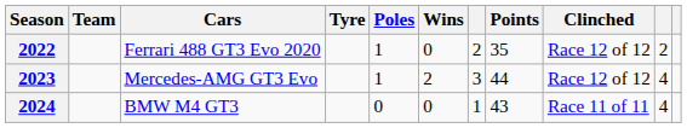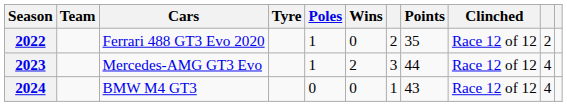 <table class="wikitable">
 <tr>
 <th>Season</th>
 <th>Team</th>
 <th>Cars</th>
 <th>Tyre</th>
 <th><a href='#'>Poles</a></th>
 <th>Wins</th>
 <th></th>
 <th>Points</th>
 <th>Clinched</th>
 <th></th>
 <th></th>
 </tr>
 <tr>
 <th><a href='#'>2022</a></th>
 <td></td>
 <td><a href='#'>Ferrari 488 GT3 Evo 2020</a></td>
 <td></td>
 <td>1</td>
 <td>0</td>
 <td>2</td>
 <td>35</td>
 <td><a href='#'>Race 12</a> of 12</td>
 <td>2</td>
 <td></td>
 </tr>
 <tr>
 <th><a href='#'>2023</a></th>
 <td></td>
 <td><a href='#'>Mercedes-AMG GT3 Evo</a></td>
 <td></td>
 <td>1</td>
 <td>2</td>
 <td>3</td>
 <td>44</td>
 <td><a href='#'>Race 12</a> of 12</td>
 <td>4</td>
 <td></td>
 </tr>
 <tr>
 <th><a href='#'>2024</a></th>
 <td></td>
 <td><a href='#'>BMW M4 GT3</a></td>
 <td></td>
 <td>0</td>
 <td>0</td>
 <td>1</td>
 <td>43</td>
-<td><a href='#'>Race 11 of 11</a></td>
+<td><a href='#'>Race 12</a> of 12</td>
 <td>4</td>
 <td></td>
 </tr>
 </table>
